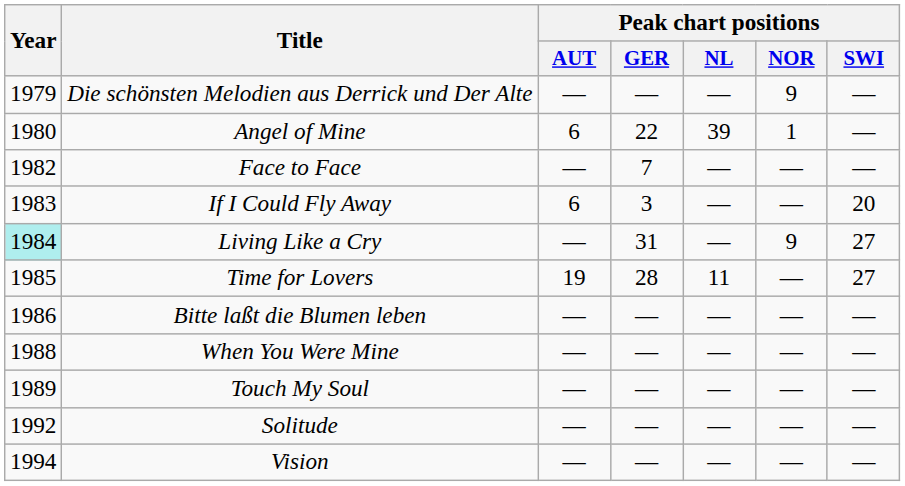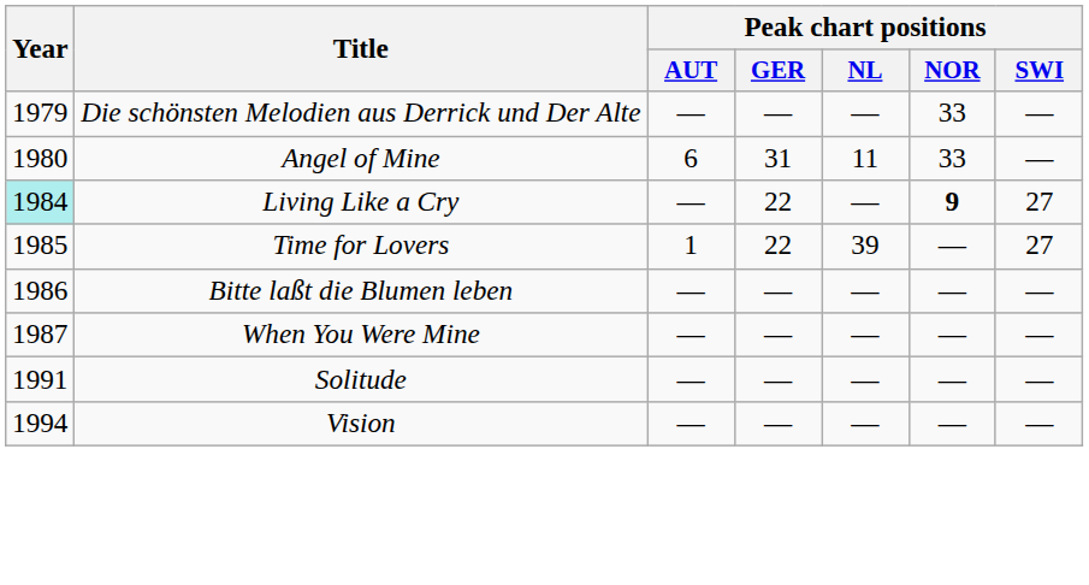 <table class="wikitable" style="text-align:center;">
 <tr>
 <th rowspan="2" scope="col">Year</th>
 <th rowspan="2" scope="col">Title</th>
 <th colspan="5" scope="col">Peak chart positions</th>
 </tr>
 <tr>
 <th scope="col" style="width:3em;font-size:90%;"><a href='#'>AUT</a></th>
 <th scope="col" style="width:3em;font-size:90%;"><a href='#'>GER</a></th>
 <th scope="col" style="width:3em;font-size:90%;"><a href='#'>NL</a></th>
 <th scope="col" style="width:3em;font-size:90%;"><a href='#'>NOR</a></th>
 <th scope="col" style="width:3em;font-size:90%;"><a href='#'>SWI</a></th>
 </tr>
 <tr>
 <td>1979</td>
 <td><em>Die schönsten Melodien aus Derrick und Der Alte</em></td>
 <td style="text-align:center;">—</td>
 <td>—</td>
 <td>—</td>
-<td>9</td>
+<td>33</td>
 <td>—</td>
 </tr>
 <tr>
 <td>1980</td>
 <td><em>Angel of Mine</em></td>
 <td>6</td>
-<td>22</td>
-<td>39</td>
-<td>1</td>
+<td>31</td>
+<td>11</td>
+<td>33</td>
 <td>—</td>
-</tr>
-<tr>
-<td>1982</td>
-<td><em>Face to Face</em></td>
-<td>—</td>
-<td>7</td>
-<td>—</td>
-<td>—</td>
-<td>—</td>
-</tr>
-<tr>
-<td>1983</td>
-<td><em>If I Could Fly Away</em></td>
-<td>6</td>
-<td>3</td>
-<td>—</td>
-<td>—</td>
-<td>20</td>
 </tr>
 <tr>
 <td style="background: paleturquoise;">1984</td>
 <td><em>Living Like a Cry</em></td>
 <td>—</td>
-<td>31</td>
+<td>22</td>
 <td>—</td>
-<td>9</td>
+<td><strong>9</strong></td>
 <td>27</td>
 </tr>
 <tr>
 <td>1985</td>
 <td><em>Time for Lovers</em></td>
-<td>19</td>
-<td>28</td>
-<td>11</td>
+<td>1</td>
+<td>22</td>
+<td>39</td>
 <td>—</td>
 <td>27</td>
 </tr>
 <tr>
 <td>1986</td>
 <td><em>Bitte laßt die Blumen leben</em></td>
 <td>—</td>
 <td>—</td>
 <td>—</td>
 <td>—</td>
 <td>—</td>
 </tr>
 <tr>
-<td>1988</td>
+<td>1987</td>
 <td><em>When You Were Mine</em></td>
 <td>—</td>
 <td>—</td>
 <td>—</td>
 <td>—</td>
 <td>—</td>
 </tr>
 <tr>
-<td>1989</td>
-<td><em>Touch My Soul</em></td>
-<td>—</td>
-<td>—</td>
-<td>—</td>
-<td>—</td>
-<td>—</td>
-</tr>
-<tr>
-<td>1992</td>
+<td>1991</td>
 <td><em>Solitude</em></td>
 <td>—</td>
 <td>—</td>
 <td>—</td>
 <td>—</td>
 <td>—</td>
 </tr>
 <tr>
 <td>1994</td>
 <td><em>Vision</em></td>
 <td>—</td>
 <td>—</td>
 <td>—</td>
 <td>—</td>
 <td>—</td>
 </tr>
 </table>
